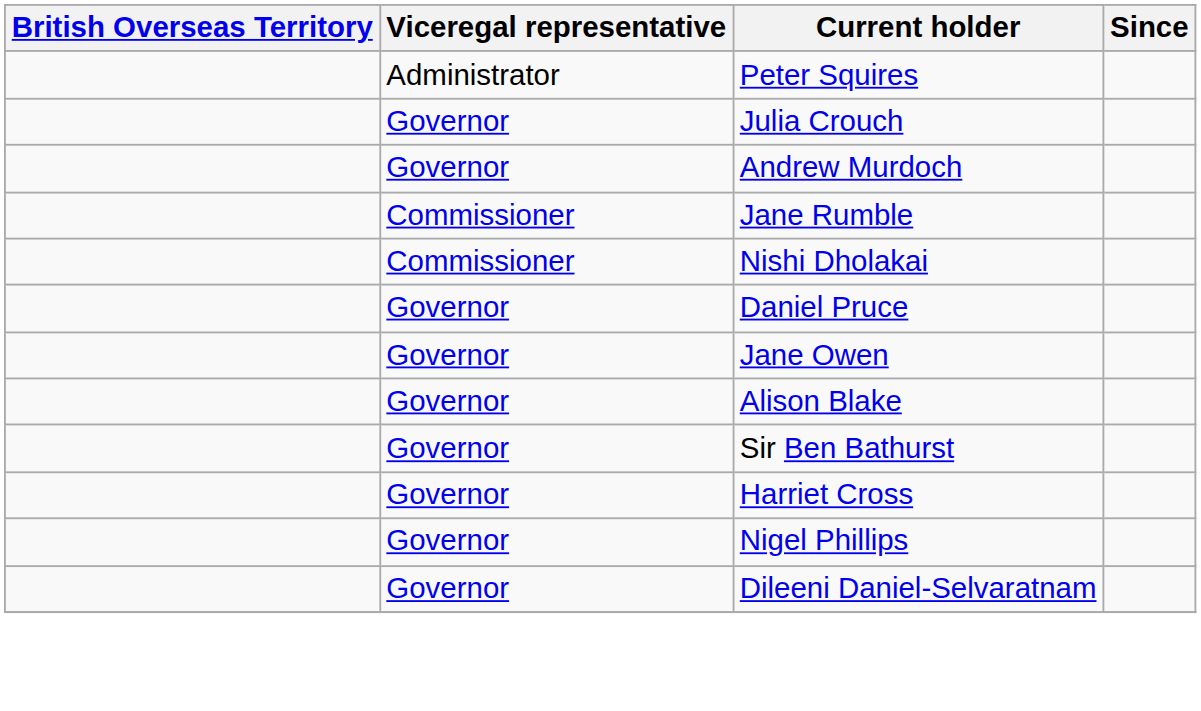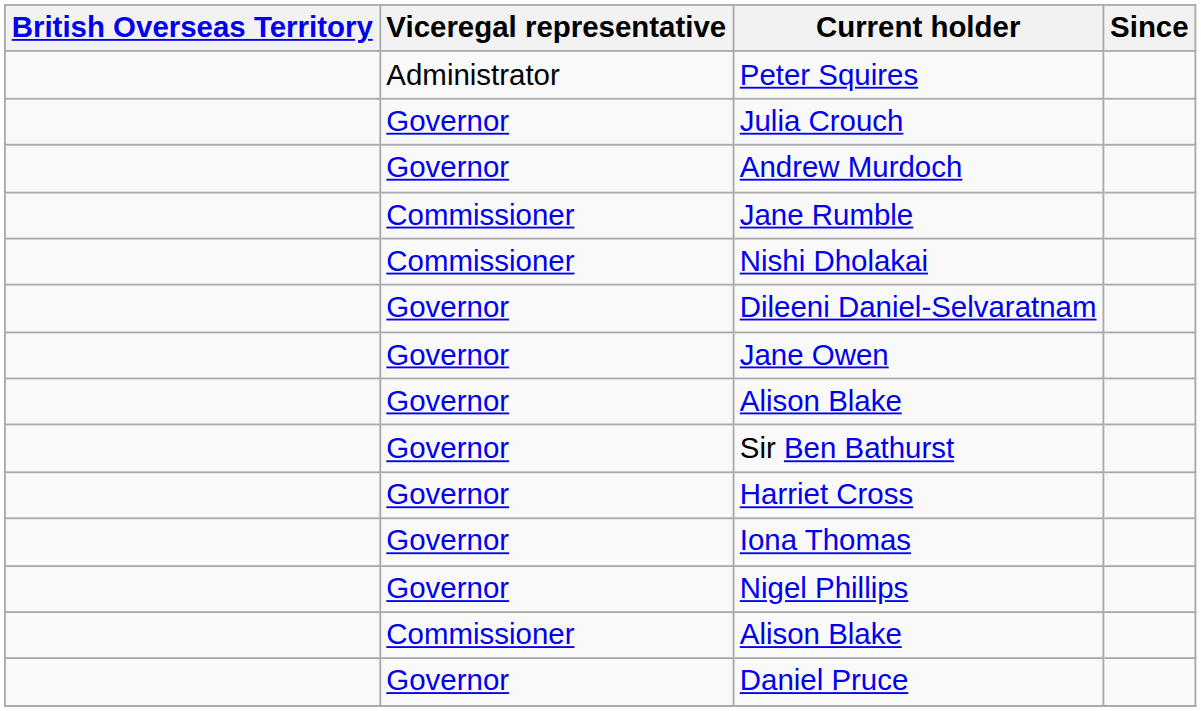 <table class="wikitable sortable">
 <tr>
 <th><a href='#'>British Overseas Territory</a></th>
 <th>Viceregal representative</th>
 <th>Current holder</th>
 <th>Since</th>
 </tr>
 <tr>
 <td></td>
 <td>Administrator</td>
 <td data-sort-value="Squires, Peter J. M."><a href='#'>Peter Squires</a></td>
 <td></td>
 </tr>
 <tr>
 <td></td>
 <td><a href='#'>Governor</a></td>
 <td data-sort-value="Crouch, Julia"><a href='#'>Julia Crouch</a></td>
 <td></td>
 </tr>
 <tr>
 <td></td>
 <td><a href='#'>Governor</a></td>
 <td data-sort-value="Murdoch, Andrew"><a href='#'>Andrew Murdoch</a></td>
 <td></td>
 </tr>
 <tr>
 <td></td>
 <td><a href='#'>Commissioner</a></td>
 <td data-sort-value="Rumble, Jane"><a href='#'>Jane Rumble</a></td>
 <td></td>
 </tr>
 <tr>
 <td></td>
 <td><a href='#'>Commissioner</a></td>
 <td data-sort-value="Dholakai, Nishi"><a href='#'>Nishi Dholakai</a></td>
 <td></td>
 </tr>
 <tr>
 <td></td>
 <td><a href='#'>Governor</a></td>
-<td data-sort-value="Pruce, Daniel"><a href='#'>Daniel Pruce</a></td>
+<td data-sort-value="Daniel-Selvaratnam, Dileeni"><a href='#'>Dileeni Daniel-Selvaratnam</a></td>
 <td></td>
 </tr>
 <tr>
 <td></td>
 <td><a href='#'>Governor</a></td>
 <td data-sort-value="Owen, Jane"><a href='#'>Jane Owen</a></td>
 <td></td>
 </tr>
 <tr>
 <td></td>
 <td><a href='#'>Governor</a></td>
 <td data-sort-value="Blake, Alison"><a href='#'>Alison Blake</a></td>
 <td></td>
 </tr>
 <tr>
 <td></td>
 <td><a href='#'>Governor</a></td>
 <td data-sort-value="Bathurst, Ben">Sir <a href='#'>Ben Bathurst</a></td>
 <td></td>
 </tr>
 <tr>
 <td></td>
 <td><a href='#'>Governor</a></td>
 <td data-sort-value="Cross, Harriet"><a href='#'>Harriet Cross</a></td>
 <td></td>
 </tr>
 <tr>
 <td></td>
 <td><a href='#'>Governor</a></td>
+<td data-sort-value="Thomas, Iona"><a href='#'>Iona Thomas</a></td>
+<td></td>
+</tr>
+<tr>
+<td></td>
+<td><a href='#'>Governor</a></td>
 <td data-sort-value="Phillips, Nigel"><a href='#'>Nigel Phillips</a></td>
 <td></td>
 </tr>
 <tr>
 <td></td>
+<td><a href='#'>Commissioner</a></td>
+<td data-sort-value="Blake, Alison"><a href='#'>Alison Blake</a></td>
+<td></td>
+</tr>
+<tr>
+<td></td>
 <td><a href='#'>Governor</a></td>
-<td data-sort-value="Daniel-Selvaratnam, Dileeni"><a href='#'>Dileeni Daniel-Selvaratnam</a></td>
+<td data-sort-value="Pruce, Daniel"><a href='#'>Daniel Pruce</a></td>
 <td></td>
 </tr>
 <tr>
 </tr>
 </table>
